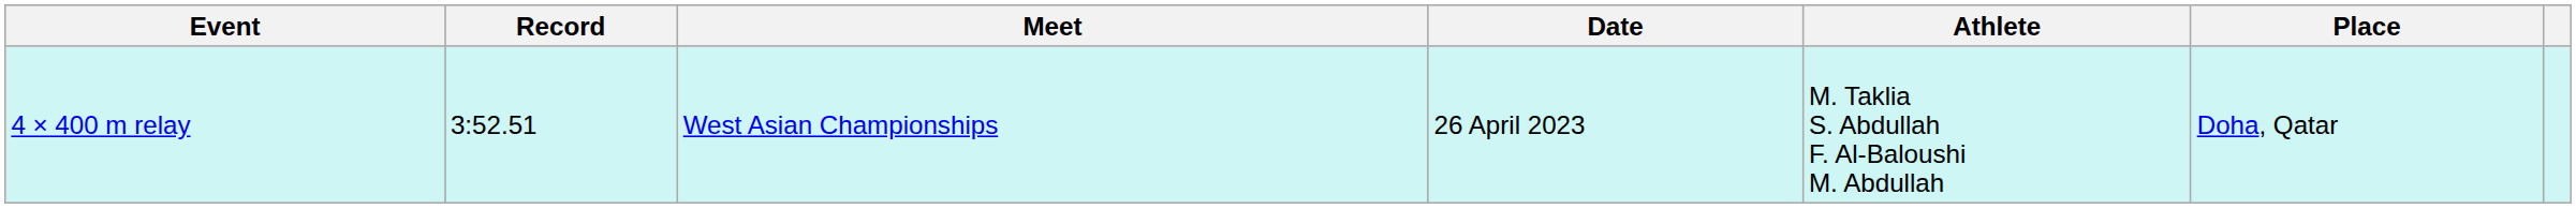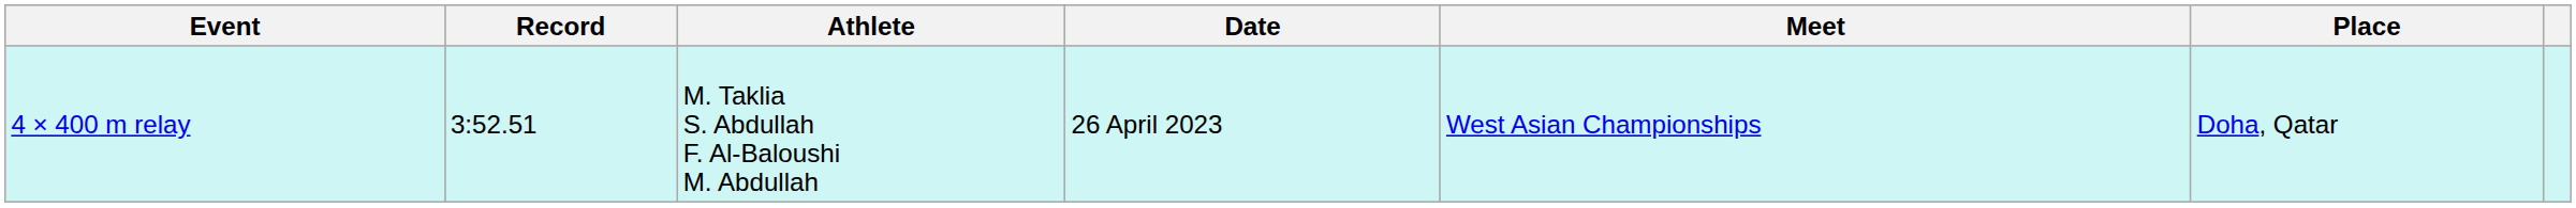 <table class="wikitable" style="font-size: 95%; width: 95%;">
 <tr>
 <th>Event</th>
 <th>Record</th>
+<th>Athlete</th>
+<th>Date</th>
 <th>Meet</th>
-<th>Date</th>
-<th>Athlete</th>
 <th>Place</th>
 <th></th>
 </tr>
 <tr bgcolor="#CEF6F5">
 <td><a href='#'>4 × 400 m relay</a></td>
 <td>3:52.51</td>
+<td><br>M. Taklia<br>S. Abdullah<br>F. Al-Baloushi<br>M. Abdullah</td>
+<td>26 April 2023</td>
 <td><a href='#'>West Asian Championships</a></td>
-<td>26 April 2023</td>
-<td><br>M. Taklia<br>S. Abdullah<br>F. Al-Baloushi<br>M. Abdullah</td>
 <td><a href='#'>Doha</a>, Qatar</td>
 <td></td>
 </tr>
 </table>
